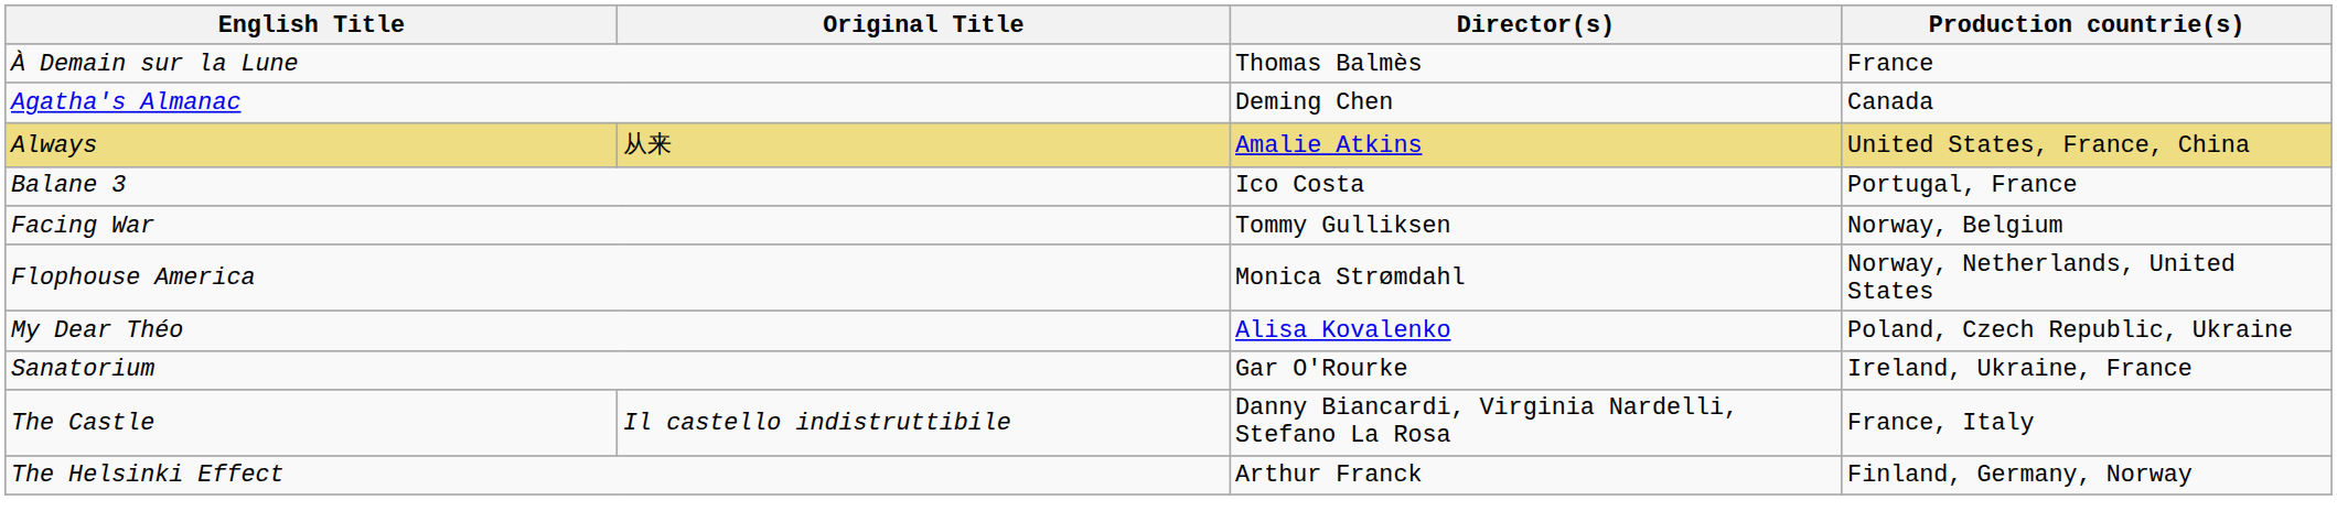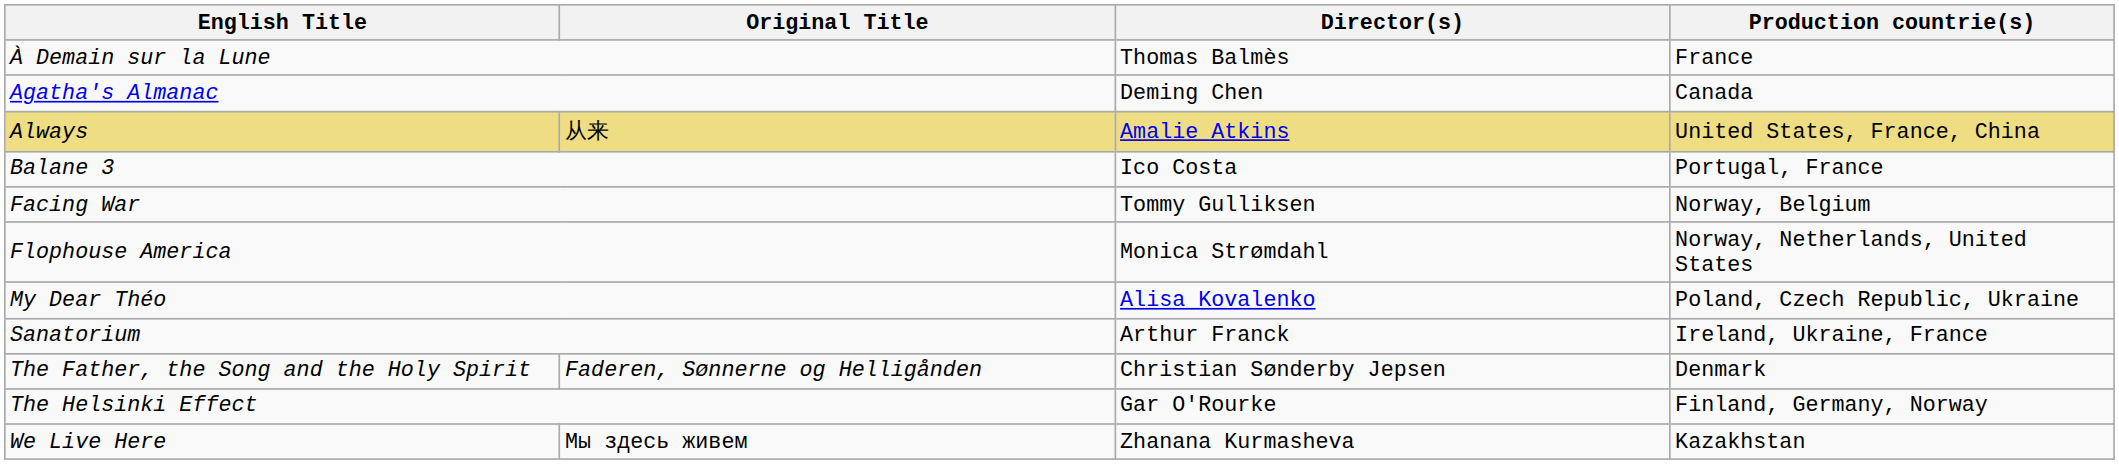 <table class="wikitable" style="width:100%; margin-bottom:4px">
 <tr>
 <th scope="col" width="25%">English Title</th>
 <th scope="col" width="25%">Original Title</th>
 <th scope="col" width="25%">Director(s)</th>
 <th scope="col" width="20%">Production countrie(s)</th>
 </tr>
 <tr>
 <td colspan="2"><em>À Demain sur la Lune</em></td>
 <td>Thomas Balmès</td>
 <td>France</td>
 </tr>
 <tr>
 <td colspan="2"><em><a href='#'>Agatha's Almanac</a></em></td>
 <td>Deming Chen</td>
 <td>Canada</td>
 </tr>
 <tr style="background:#EEDD82">
 <td><em>Always</em></td>
 <td>从来</td>
 <td><a href='#'>Amalie Atkins</a></td>
 <td>United States, France, China</td>
 </tr>
 <tr>
 <td colspan="2"><em>Balane 3</em></td>
 <td>Ico Costa</td>
 <td>Portugal, France</td>
 </tr>
 <tr>
 <td colspan="2"><em>Facing War</em> </td>
 <td>Tommy Gulliksen</td>
 <td>Norway, Belgium</td>
 </tr>
 <tr>
 <td colspan="2"><em>Flophouse America</em></td>
 <td>Monica Strømdahl</td>
 <td>Norway, Netherlands, United States</td>
 </tr>
 <tr>
 <td colspan="2"><em>My Dear Théo</em></td>
 <td><a href='#'>Alisa Kovalenko</a></td>
 <td>Poland, Czech Republic, Ukraine</td>
 </tr>
 <tr>
 <td colspan="2"><em>Sanatorium</em></td>
-<td>Gar O'Rourke</td>
+<td>Arthur Franck</td>
 <td>Ireland, Ukraine, France</td>
 </tr>
 <tr>
-<td><em>The Castle</em></td>
-<td><em>Il castello indistruttibile</em></td>
-<td>Danny Biancardi, Virginia Nardelli, Stefano La Rosa</td>
-<td>France, Italy</td>
+<td><em>The Father, the Song and the Holy Spirit</em></td>
+<td><em>Faderen, Sønnerne og Helligånden</em></td>
+<td>Christian Sønderby Jepsen</td>
+<td>Denmark</td>
 </tr>
 <tr>
 <td colspan="2"><em>The Helsinki Effect</em></td>
-<td>Arthur Franck</td>
+<td>Gar O'Rourke</td>
 <td>Finland, Germany, Norway</td>
 </tr>
+<tr>
+<td><em>We Live Here</em></td>
+<td>Мы здесь живем</td>
+<td>Zhanana Kurmasheva</td>
+<td>Kazakhstan</td>
+</tr>
 </table>
